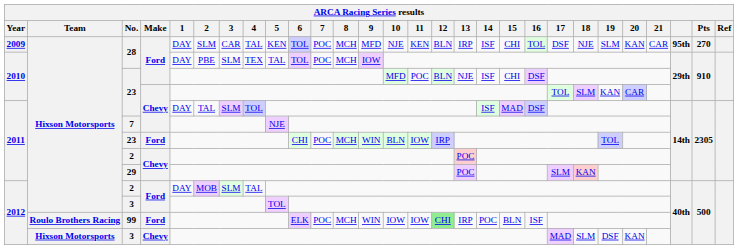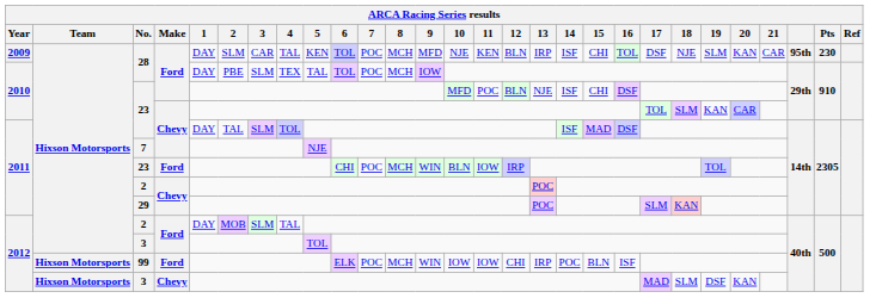 <table class="wikitable" style="text-align:center; font-size:75%">
 <tr>
 <th colspan="32"><a href='#'>ARCA Racing Series</a> results</th>
 </tr>
 <tr>
 <th>Year</th>
 <th>Team</th>
 <th>No.</th>
 <th>Make</th>
 <th>1</th>
 <th>2</th>
 <th>3</th>
 <th>4</th>
 <th>5</th>
 <th>6</th>
 <th>7</th>
 <th>8</th>
 <th>9</th>
 <th>10</th>
 <th>11</th>
 <th>12</th>
 <th>13</th>
 <th>14</th>
 <th>15</th>
 <th>16</th>
 <th>17</th>
 <th>18</th>
 <th>19</th>
 <th>20</th>
 <th>21</th>
 <th></th>
 <th>Pts</th>
 <th>Ref</th>
 </tr>
 <tr>
 <th><a href='#'>2009</a></th>
 <th rowspan=11><a href='#'>Hixson Motorsports</a></th>
 <th rowspan=2>28</th>
 <th rowspan=3><a href='#'>Ford</a></th>
 <td><a href='#'>DAY</a></td>
 <td><a href='#'>SLM</a></td>
 <td><a href='#'>CAR</a></td>
 <td><a href='#'>TAL</a></td>
 <td><a href='#'>KEN</a></td>
 <td style="background:#CFCFFF;"><a href='#'>TOL</a><br></td>
 <td><a href='#'>POC</a></td>
 <td><a href='#'>MCH</a></td>
 <td><a href='#'>MFD</a></td>
 <td><a href='#'>NJE</a></td>
 <td><a href='#'>KEN</a></td>
 <td><a href='#'>BLN</a></td>
 <td><a href='#'>IRP</a></td>
 <td><a href='#'>ISF</a></td>
 <td><a href='#'>CHI</a></td>
 <td style="background:#DFFFDF;"><a href='#'>TOL</a><br></td>
 <td><a href='#'>DSF</a></td>
 <td><a href='#'>NJE</a></td>
 <td><a href='#'>SLM</a></td>
 <td><a href='#'>KAN</a></td>
 <td><a href='#'>CAR</a></td>
 <th>95th</th>
-<th>270</th>
+<th>230</th>
 <th></th>
 </tr>
 <tr>
 <th rowspan=3><a href='#'>2010</a></th>
 <td><a href='#'>DAY</a></td>
 <td><a href='#'>PBE</a></td>
 <td><a href='#'>SLM</a></td>
 <td><a href='#'>TEX</a></td>
 <td><a href='#'>TAL</a></td>
 <td style="background:#EFCFFF;"><a href='#'>TOL</a><br></td>
 <td><a href='#'>POC</a></td>
 <td><a href='#'>MCH</a></td>
 <td style="background:#EFCFFF;"><a href='#'>IOW</a><br></td>
 <td colspan=12></td>
 <th rowspan=3>29th</th>
 <th rowspan=3>910</th>
 <th rowspan=3></th>
 </tr>
 <tr>
 <th rowspan=3>23</th>
 <td colspan=9></td>
 <td style="background:#DFFFDF;"><a href='#'>MFD</a><br></td>
 <td><a href='#'>POC</a></td>
 <td style="background:#DFFFDF;"><a href='#'>BLN</a><br></td>
 <td><a href='#'>NJE</a></td>
 <td><a href='#'>ISF</a></td>
 <td><a href='#'>CHI</a></td>
 <td style="background:#EFCFFF;"><a href='#'>DSF</a><br></td>
 <td colspan=5></td>
 </tr>
 <tr>
 <th rowspan=3><a href='#'>Chevy</a></th>
 <td colspan=16></td>
 <td style="background:#DFFFDF;"><a href='#'>TOL</a><br></td>
 <td style="background:#EFCFFF;"><a href='#'>SLM</a><br></td>
 <td><a href='#'>KAN</a></td>
 <td style="background:#CFCFFF;"><a href='#'>CAR</a><br></td>
 <td></td>
 </tr>
 <tr>
 <th rowspan=5><a href='#'>2011</a></th>
 <td><a href='#'>DAY</a></td>
 <td><a href='#'>TAL</a></td>
 <td style="background:#EFCFFF;"><a href='#'>SLM</a><br></td>
 <td style="background:#CFCFFF;"><a href='#'>TOL</a><br></td>
 <td colspan=9></td>
 <td style="background:#DFFFDF;"><a href='#'>ISF</a><br></td>
 <td style="background:#EFCFFF;"><a href='#'>MAD</a><br></td>
 <td style="background:#CFCFFF;"><a href='#'>DSF</a><br></td>
 <td colspan=5></td>
 <th rowspan=5>14th</th>
 <th rowspan=5>2305</th>
 <th rowspan=5></th>
 </tr>
 <tr>
 <th>7</th>
 <td colspan=4></td>
 <td style="background:#EFCFFF;"><a href='#'>NJE</a><br></td>
 <td colspan=16></td>
 </tr>
 <tr>
 <th>23</th>
 <th><a href='#'>Ford</a></th>
 <td colspan=5></td>
 <td style="background:#DFFFDF;"><a href='#'>CHI</a><br></td>
 <td><a href='#'>POC</a></td>
 <td style="background:#DFFFDF;"><a href='#'>MCH</a><br></td>
 <td style="background:#DFFFDF;"><a href='#'>WIN</a><br></td>
 <td style="background:#DFFFDF;"><a href='#'>BLN</a><br></td>
 <td style="background:#DFFFDF;"><a href='#'>IOW</a><br></td>
 <td style="background:#CFCFFF;"><a href='#'>IRP</a><br></td>
 <td colspan=6></td>
 <td style="background:#CFCFFF;"><a href='#'>TOL</a><br></td>
 <td colspan=2></td>
 </tr>
 <tr>
 <th>2</th>
 <th rowspan=2><a href='#'>Chevy</a></th>
 <td colspan=12></td>
 <td style="background:#FFCFCF;"><a href='#'>POC</a><br></td>
 <td colspan=10></td>
 </tr>
 <tr>
 <th>29</th>
 <td colspan=12></td>
 <td style="background:#EFCFFF;"><a href='#'>POC</a><br></td>
 <td colspan=3></td>
 <td style="background:#EFCFFF;"><a href='#'>SLM</a><br></td>
 <td style="background:#FFCFCF;"><a href='#'>KAN</a><br></td>
 <td colspan=3></td>
 </tr>
 <tr>
 <th rowspan=4><a href='#'>2012</a></th>
 <th>2</th>
 <th rowspan=2><a href='#'>Ford</a></th>
 <td><a href='#'>DAY</a></td>
 <td style="background:#EFCFFF;"><a href='#'>MOB</a><br></td>
 <td style="background:#DFFFDF;"><a href='#'>SLM</a><br></td>
 <td><a href='#'>TAL</a></td>
 <td colspan=17></td>
 <th rowspan=4>40th</th>
 <th rowspan=4>500</th>
 <th rowspan=4></th>
 </tr>
 <tr>
 <th>3</th>
 <td colspan=4></td>
 <td style="background:#EFCFFF;"><a href='#'>TOL</a><br></td>
 <td colspan=16></td>
 </tr>
 <tr>
-<th><a href='#'>Roulo Brothers Racing</a></th>
+<th><a href='#'>Hixson Motorsports</a></th>
 <th>99</th>
 <th><a href='#'>Ford</a></th>
 <td colspan=5></td>
 <td style="background:#EFCFFF;"><a href='#'>ELK</a><br></td>
 <td><a href='#'>POC</a></td>
 <td><a href='#'>MCH</a></td>
 <td><a href='#'>WIN</a></td>
 <td><a href='#'>IOW</a></td>
 <td><a href='#'>IOW</a></td>
-<td style="background: lightgreen;"><a href='#'>CHI</a></td>
+<td><a href='#'>CHI</a></td>
 <td><a href='#'>IRP</a></td>
 <td><a href='#'>POC</a></td>
 <td><a href='#'>BLN</a></td>
 <td><a href='#'>ISF</a></td>
 <td colspan=5></td>
 </tr>
 <tr>
 <th><a href='#'>Hixson Motorsports</a></th>
 <th>3</th>
 <th><a href='#'>Chevy</a></th>
 <td colspan=16></td>
 <td style="background:#EFCFFF;"><a href='#'>MAD</a><br></td>
 <td><a href='#'>SLM</a></td>
 <td><a href='#'>DSF</a></td>
 <td><a href='#'>KAN</a></td>
 <td></td>
 </tr>
 </table>
